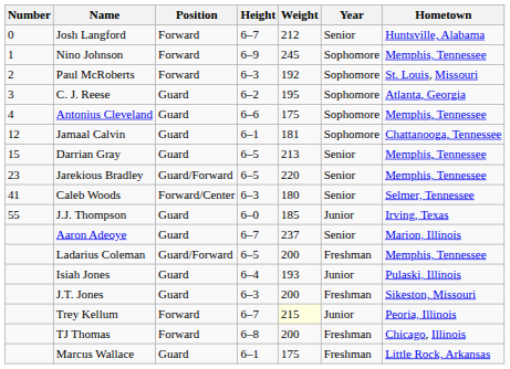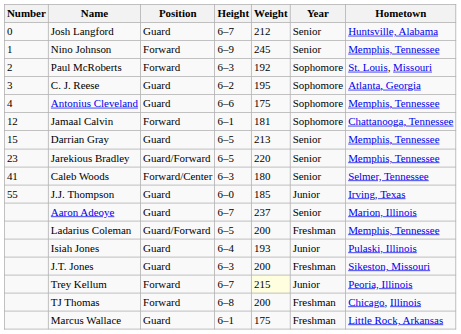 <table class="wikitable sortable" style="font-size: 95%;">
 <tr>
 <th>Number</th>
 <th>Name</th>
 <th>Position</th>
 <th>Height</th>
 <th>Weight</th>
 <th>Year</th>
 <th>Hometown</th>
 </tr>
 <tr>
 <td>0</td>
 <td>Josh Langford</td>
-<td>Forward</td>
+<td>Guard</td>
 <td>6–7</td>
 <td>212</td>
 <td>Senior</td>
 <td><a href='#'>Huntsville, Alabama</a></td>
 </tr>
 <tr>
 <td>1</td>
 <td>Nino Johnson</td>
 <td>Forward</td>
 <td>6–9</td>
 <td>245</td>
-<td>Sophomore</td>
+<td>Senior</td>
 <td><a href='#'>Memphis, Tennessee</a></td>
 </tr>
 <tr>
 <td>2</td>
 <td>Paul McRoberts</td>
 <td>Forward</td>
 <td>6–3</td>
 <td>192</td>
 <td>Sophomore</td>
 <td><a href='#'>St. Louis</a>, <a href='#'>Missouri</a></td>
 </tr>
 <tr>
 <td>3</td>
 <td>C. J. Reese</td>
 <td>Guard</td>
 <td>6–2</td>
 <td>195</td>
 <td>Sophomore</td>
 <td><a href='#'>Atlanta, Georgia</a></td>
 </tr>
 <tr>
 <td>4</td>
 <td><a href='#'>Antonius Cleveland</a></td>
 <td>Guard</td>
 <td>6–6</td>
 <td>175</td>
 <td>Sophomore</td>
 <td><a href='#'>Memphis, Tennessee</a></td>
 </tr>
 <tr>
 <td>12</td>
 <td>Jamaal Calvin</td>
-<td>Guard</td>
+<td>Forward</td>
 <td>6–1</td>
 <td>181</td>
 <td>Sophomore</td>
 <td><a href='#'>Chattanooga, Tennessee</a></td>
 </tr>
 <tr>
 <td>15</td>
 <td>Darrian Gray</td>
 <td>Guard</td>
 <td>6–5</td>
 <td>213</td>
 <td>Senior</td>
 <td><a href='#'>Memphis, Tennessee</a></td>
 </tr>
 <tr>
 <td>23</td>
 <td>Jarekious Bradley</td>
 <td>Guard/Forward</td>
 <td>6–5</td>
 <td>220</td>
 <td>Senior</td>
 <td><a href='#'>Memphis, Tennessee</a></td>
 </tr>
 <tr>
 <td>41</td>
 <td>Caleb Woods</td>
 <td>Forward/Center</td>
 <td>6–3</td>
 <td>180</td>
 <td>Senior</td>
 <td><a href='#'>Selmer, Tennessee</a></td>
 </tr>
 <tr>
 <td>55</td>
 <td>J.J. Thompson</td>
 <td>Guard</td>
 <td>6–0</td>
 <td>185</td>
 <td>Junior</td>
 <td><a href='#'>Irving, Texas</a></td>
 </tr>
 <tr>
 <td></td>
 <td><a href='#'>Aaron Adeoye</a></td>
 <td>Guard</td>
 <td>6–7</td>
 <td>237</td>
 <td>Senior</td>
 <td><a href='#'>Marion, Illinois</a></td>
 </tr>
 <tr>
 <td></td>
 <td>Ladarius Coleman</td>
 <td>Guard/Forward</td>
 <td>6–5</td>
 <td>200</td>
 <td>Freshman</td>
 <td><a href='#'>Memphis, Tennessee</a></td>
 </tr>
 <tr>
 <td></td>
 <td>Isiah Jones</td>
 <td>Guard</td>
 <td>6–4</td>
 <td>193</td>
 <td>Junior</td>
 <td><a href='#'>Pulaski, Illinois</a></td>
 </tr>
 <tr>
 <td></td>
 <td>J.T. Jones</td>
 <td>Guard</td>
 <td>6–3</td>
 <td>200</td>
 <td>Freshman</td>
 <td><a href='#'>Sikeston, Missouri</a></td>
 </tr>
 <tr>
 <td></td>
 <td>Trey Kellum</td>
 <td>Forward</td>
 <td>6–7</td>
 <td style="background: lightyellow;">215</td>
 <td>Junior</td>
 <td><a href='#'>Peoria, Illinois</a></td>
 </tr>
 <tr>
 <td></td>
 <td>TJ Thomas</td>
 <td>Forward</td>
 <td>6–8</td>
 <td>200</td>
 <td>Freshman</td>
 <td><a href='#'>Chicago</a>, <a href='#'>Illinois</a></td>
 </tr>
 <tr>
 <td></td>
 <td>Marcus Wallace</td>
 <td>Guard</td>
 <td>6–1</td>
 <td>175</td>
 <td>Freshman</td>
 <td><a href='#'>Little Rock, Arkansas</a></td>
 </tr>
 </table>
